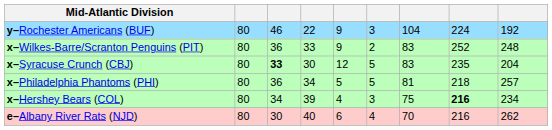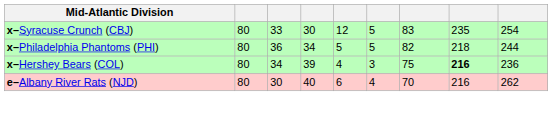 <table class="wikitable" style="width:50em">
 <tr>
 <th width="35%">Mid-Atlantic Division</th>
 <th width="5%"></th>
 <th width="5%"></th>
 <th width="5%"></th>
 <th width="5%"></th>
 <th width="5%"></th>
 <th width="7.5%"></th>
 <th width="7.5%"></th>
 <th width="7.5%"></th>
 </tr>
-<tr bgcolor="#97DEFF">
-<td><strong>y–</strong><a href='#'>Rochester Americans</a> (<a href='#'>BUF</a>)</td>
-<td>80</td>
-<td>46</td>
-<td>22</td>
-<td>9</td>
-<td>3</td>
-<td>104</td>
-<td>224</td>
-<td>192</td>
-</tr>
-<tr bgcolor="#bbffbb">
-<td><strong>x–</strong><a href='#'>Wilkes-Barre/Scranton Penguins</a> (<a href='#'>PIT</a>)</td>
-<td>80</td>
-<td>36</td>
-<td>33</td>
-<td>9</td>
-<td>2</td>
-<td>83</td>
-<td>252</td>
-<td>248</td>
-</tr>
 <tr bgcolor="#bbffbb">
 <td><strong>x–</strong><a href='#'>Syracuse Crunch</a> (<a href='#'>CBJ</a>)</td>
 <td>80</td>
-<td><strong>33</strong></td>
+<td>33</td>
 <td>30</td>
 <td>12</td>
 <td>5</td>
 <td>83</td>
 <td>235</td>
-<td>204</td>
+<td>254</td>
 </tr>
 <tr bgcolor="#bbffbb">
 <td><strong>x–</strong><a href='#'>Philadelphia Phantoms</a> (<a href='#'>PHI</a>)</td>
 <td>80</td>
 <td>36</td>
 <td>34</td>
 <td>5</td>
 <td>5</td>
-<td>81</td>
+<td>82</td>
 <td>218</td>
-<td>257</td>
+<td>244</td>
 </tr>
 <tr bgcolor="#bbffbb">
 <td><strong>x–</strong><a href='#'>Hershey Bears</a> (<a href='#'>COL</a>)</td>
 <td>80</td>
 <td>34</td>
 <td>39</td>
 <td>4</td>
 <td>3</td>
 <td>75</td>
 <td><strong>216</strong></td>
-<td>234</td>
+<td>236</td>
 </tr>
 <tr bgcolor="#ffcccc">
 <td><strong>e–</strong><a href='#'>Albany River Rats</a> (<a href='#'>NJD</a>)</td>
 <td>80</td>
 <td>30</td>
 <td>40</td>
 <td>6</td>
 <td>4</td>
 <td>70</td>
 <td>216</td>
 <td>262</td>
 </tr>
 </table>
